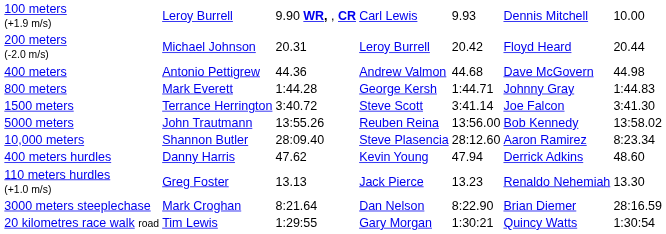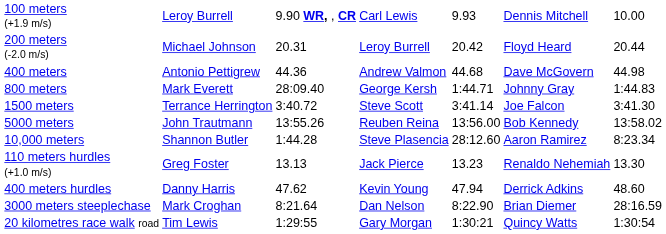 <table>
 <tr>
 <td><a href='#'>100 meters</a> <br><small>(+1.9 m/s)</small></td>
 <td><a href='#'>Leroy Burrell</a></td>
 <td>9.90 <strong><a href='#'>WR</a>,</strong> , <strong><a href='#'>CR</a></strong></td>
 <td><a href='#'>Carl Lewis</a></td>
 <td>9.93</td>
 <td><a href='#'>Dennis Mitchell</a></td>
 <td>10.00</td>
 </tr>
 <tr>
 <td><a href='#'>200 meters</a> <br><small>(-2.0 m/s)</small></td>
 <td><a href='#'>Michael Johnson</a></td>
 <td>20.31</td>
 <td><a href='#'>Leroy Burrell</a></td>
 <td>20.42</td>
 <td><a href='#'>Floyd Heard</a></td>
 <td>20.44</td>
 </tr>
 <tr>
 <td><a href='#'>400 meters</a></td>
 <td><a href='#'>Antonio Pettigrew</a></td>
 <td>44.36</td>
 <td><a href='#'>Andrew Valmon</a></td>
 <td>44.68</td>
 <td><a href='#'>Dave McGovern</a></td>
 <td>44.98</td>
 </tr>
 <tr>
 <td><a href='#'>800 meters</a></td>
 <td><a href='#'>Mark Everett</a></td>
-<td>1:44.28</td>
+<td>28:09.40</td>
 <td><a href='#'>George Kersh</a></td>
 <td>1:44.71</td>
 <td><a href='#'>Johnny Gray</a></td>
 <td>1:44.83</td>
 </tr>
 <tr>
 <td><a href='#'>1500 meters</a></td>
 <td><a href='#'>Terrance Herrington</a></td>
 <td>3:40.72</td>
 <td><a href='#'>Steve Scott</a></td>
 <td>3:41.14</td>
 <td><a href='#'>Joe Falcon</a></td>
 <td>3:41.30</td>
 </tr>
 <tr>
 <td><a href='#'>5000 meters</a></td>
 <td><a href='#'>John Trautmann</a></td>
 <td>13:55.26</td>
 <td><a href='#'>Reuben Reina</a></td>
 <td>13:56.00</td>
 <td><a href='#'>Bob Kennedy</a></td>
 <td>13:58.02</td>
 </tr>
 <tr>
 <td><a href='#'>10,000 meters</a></td>
 <td><a href='#'>Shannon Butler</a></td>
-<td>28:09.40</td>
+<td>1:44.28</td>
 <td><a href='#'>Steve Plasencia</a></td>
 <td>28:12.60</td>
 <td><a href='#'>Aaron Ramirez</a></td>
 <td>8:23.34</td>
+</tr>
+<tr>
+<td><a href='#'>110 meters hurdles</a><br><small>(+1.0 m/s)</small></td>
+<td><a href='#'>Greg Foster</a></td>
+<td>13.13</td>
+<td><a href='#'>Jack Pierce</a></td>
+<td>13.23</td>
+<td><a href='#'>Renaldo Nehemiah</a></td>
+<td>13.30</td>
 </tr>
 <tr>
 <td><a href='#'>400 meters hurdles</a></td>
 <td><a href='#'>Danny Harris</a></td>
 <td>47.62</td>
 <td><a href='#'>Kevin Young</a></td>
 <td>47.94</td>
 <td><a href='#'>Derrick Adkins</a></td>
 <td>48.60</td>
-</tr>
-<tr>
-<td><a href='#'>110 meters hurdles</a><br><small>(+1.0 m/s)</small></td>
-<td><a href='#'>Greg Foster</a></td>
-<td>13.13</td>
-<td><a href='#'>Jack Pierce</a></td>
-<td>13.23</td>
-<td><a href='#'>Renaldo Nehemiah</a></td>
-<td>13.30</td>
 </tr>
 <tr>
 <td><a href='#'>3000 meters steeplechase</a></td>
 <td><a href='#'>Mark Croghan</a></td>
 <td>8:21.64</td>
 <td><a href='#'>Dan Nelson</a></td>
 <td>8:22.90</td>
 <td><a href='#'>Brian Diemer</a></td>
 <td>28:16.59</td>
 </tr>
 <tr>
 <td><a href='#'>20 kilometres race walk</a> <small>road</small></td>
 <td><a href='#'>Tim Lewis</a></td>
 <td>1:29:55</td>
 <td><a href='#'>Gary Morgan</a></td>
 <td>1:30:21</td>
 <td><a href='#'>Quincy Watts</a></td>
 <td>1:30:54</td>
 </tr>
 </table>
